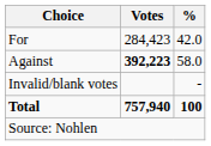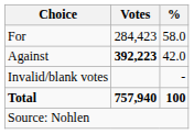 <table class=wikitable style=text-align:right>
 <tr>
 <th>Choice</th>
 <th>Votes</th>
 <th>%</th>
 </tr>
 <tr>
 <td align=left>For</td>
 <td>284,423</td>
-<td>42.0</td>
+<td>58.0</td>
 </tr>
 <tr>
 <td align=left>Against</td>
 <td><strong>392,223</strong></td>
-<td>58.0</td>
+<td>42.0</td>
 </tr>
 <tr>
 <td align=left>Invalid/blank votes</td>
 <td></td>
 <td>-</td>
 </tr>
 <tr>
 <td align=left><strong>Total</strong></td>
 <td><strong>757,940</strong></td>
 <td><strong>100</strong></td>
 </tr>
 <tr>
 <td align=left colspan=3>Source: Nohlen</td>
 </tr>
 </table>
